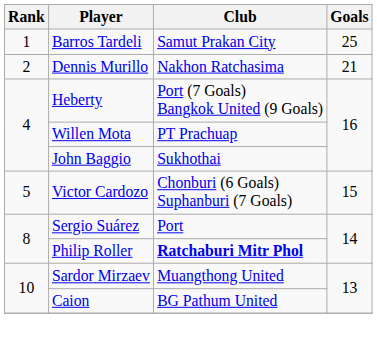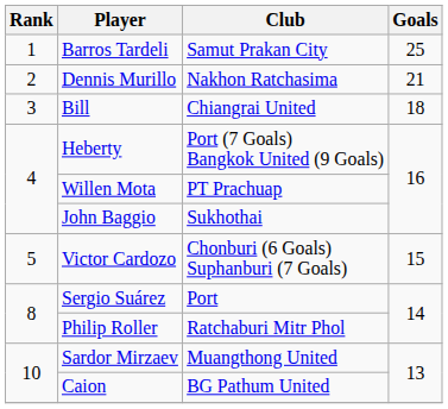 <table class="wikitable" style="text-align:center">
 <tr>
 <th>Rank</th>
 <th>Player</th>
 <th>Club</th>
 <th>Goals</th>
 </tr>
 <tr>
 <td>1</td>
 <td align="left"> <a href='#'>Barros Tardeli</a></td>
 <td align="left"><a href='#'>Samut Prakan City</a></td>
 <td>25</td>
 </tr>
 <tr>
 <td>2</td>
 <td align="left"> <a href='#'>Dennis Murillo</a></td>
 <td align="left"><a href='#'>Nakhon Ratchasima</a></td>
 <td>21</td>
+</tr>
+<tr>
+<td>3</td>
+<td align="left"> <a href='#'>Bill</a></td>
+<td align="left"><a href='#'>Chiangrai United</a></td>
+<td>18</td>
 </tr>
 <tr>
 <td rowspan="3">4</td>
 <td align="left"> <a href='#'>Heberty</a></td>
 <td align="left"><a href='#'>Port</a> (7 Goals)<br><a href='#'>Bangkok United</a> (9 Goals)</td>
 <td rowspan="3">16</td>
 </tr>
 <tr>
 <td align="left"> <a href='#'>Willen Mota</a></td>
 <td align="left"><a href='#'>PT Prachuap</a></td>
 </tr>
 <tr>
 <td align="left"> <a href='#'>John Baggio</a></td>
 <td align="left"><a href='#'>Sukhothai</a></td>
 </tr>
 <tr>
 <td>5</td>
 <td align="left"> <a href='#'>Victor Cardozo</a></td>
 <td align="left"><a href='#'>Chonburi</a> (6 Goals)<br><a href='#'>Suphanburi</a> (7 Goals)</td>
 <td>15</td>
 </tr>
 <tr>
 <td rowspan="2">8</td>
 <td align="left"> <a href='#'>Sergio Suárez</a></td>
 <td align="left"><a href='#'>Port</a></td>
 <td rowspan="2">14</td>
 </tr>
 <tr>
 <td align="left"> <a href='#'>Philip Roller</a></td>
-<td align="left"><strong><a href='#'>Ratchaburi Mitr Phol</a></strong></td>
+<td align="left"><a href='#'>Ratchaburi Mitr Phol</a></td>
 </tr>
 <tr>
 <td rowspan="2">10</td>
 <td align="left"> <a href='#'>Sardor Mirzaev</a></td>
 <td align="left"><a href='#'>Muangthong United</a></td>
 <td rowspan="2">13</td>
 </tr>
 <tr>
 <td align="left"> <a href='#'>Caion</a></td>
 <td align="left"><a href='#'>BG Pathum United</a></td>
 </tr>
 <tr>
 </tr>
 </table>
